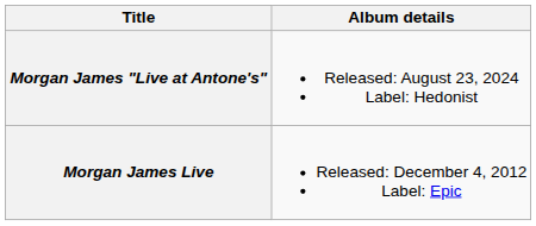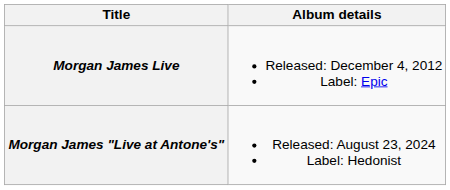 <table class="wikitable plainrowheaders" style="text-align:center;">
 <tr>
 <th scope="col" rowspan="1" style="width:16em;">Title</th>
 <th scope="col" rowspan="1">Album details</th>
 </tr>
 <tr>
+<th scope="row"><em>Morgan James Live</em></th>
+<td><br><ul><li>Released: December 4, 2012</li><li>Label: <a href='#'>Epic</a></li></ul></td>
+</tr>
+<tr>
 <th><em>Morgan James "Live at Antone's"</em></th>
 <td><br><ul><li>Released: August 23, 2024</li><li>Label: Hedonist</li></ul></td>
 </tr>
-<tr>
-<th scope="row"><em>Morgan James Live</em></th>
-<td><br><ul><li>Released: December 4, 2012</li><li>Label: <a href='#'>Epic</a></li></ul></td>
-</tr>
 </table>
